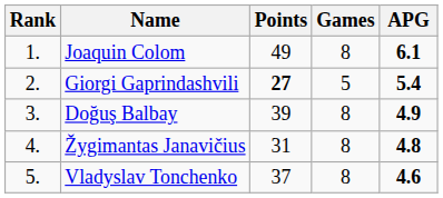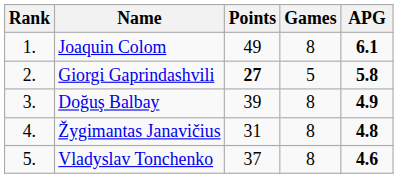 <table class="wikitable" style="text-align: center;">
 <tr>
 <th>Rank</th>
 <th>Name</th>
 <th>Points</th>
 <th>Games</th>
 <th width=40>APG</th>
 </tr>
 <tr>
 <td>1.</td>
 <td align="left"> <a href='#'>Joaquin Colom</a></td>
 <td>49</td>
 <td>8</td>
 <td><strong>6.1</strong></td>
 </tr>
 <tr>
 <td>2.</td>
 <td align="left"> <a href='#'>Giorgi Gaprindashvili</a></td>
 <td><strong>27</strong></td>
 <td>5</td>
-<td><strong>5.4</strong></td>
+<td><strong>5.8</strong></td>
 </tr>
 <tr>
 <td>3.</td>
 <td align="left"> <a href='#'>Doğuş Balbay</a></td>
 <td>39</td>
 <td>8</td>
 <td><strong>4.9</strong></td>
 </tr>
 <tr>
 <td>4.</td>
 <td align="left"> <a href='#'>Žygimantas Janavičius</a></td>
 <td>31</td>
 <td>8</td>
 <td><strong>4.8</strong></td>
 </tr>
 <tr>
 <td>5.</td>
 <td align="left"> <a href='#'>Vladyslav Tonchenko</a></td>
 <td>37</td>
 <td>8</td>
 <td><strong>4.6</strong></td>
 </tr>
 </table>
